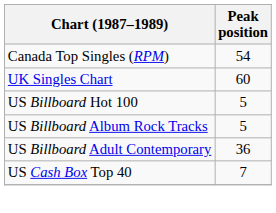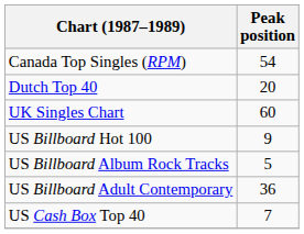 <table class="wikitable sortable">
 <tr>
 <th>Chart (1987–1989)</th>
 <th>Peak<br>position</th>
 </tr>
 <tr>
 <td>Canada Top Singles (<em><a href='#'>RPM</a></em>)</td>
 <td style="text-align:center;">54</td>
 </tr>
 <tr>
+<td><a href='#'>Dutch Top 40</a></td>
+<td align="center">20</td>
+</tr>
+<tr>
 <td><a href='#'>UK Singles Chart</a></td>
 <td align="center">60</td>
 </tr>
 <tr>
 <td>US <em>Billboard</em> Hot 100</td>
-<td align="center">5</td>
+<td align="center">9</td>
 </tr>
 <tr>
 <td>US <em>Billboard</em> <a href='#'>Album Rock Tracks</a></td>
 <td align="center">5</td>
 </tr>
 <tr>
 <td>US <em>Billboard</em> <a href='#'>Adult Contemporary</a></td>
 <td align="center">36</td>
 </tr>
 <tr>
 <td>US <em><a href='#'>Cash Box</a></em> Top 40</td>
 <td align="center">7</td>
 </tr>
 <tr>
 </tr>
 </table>
